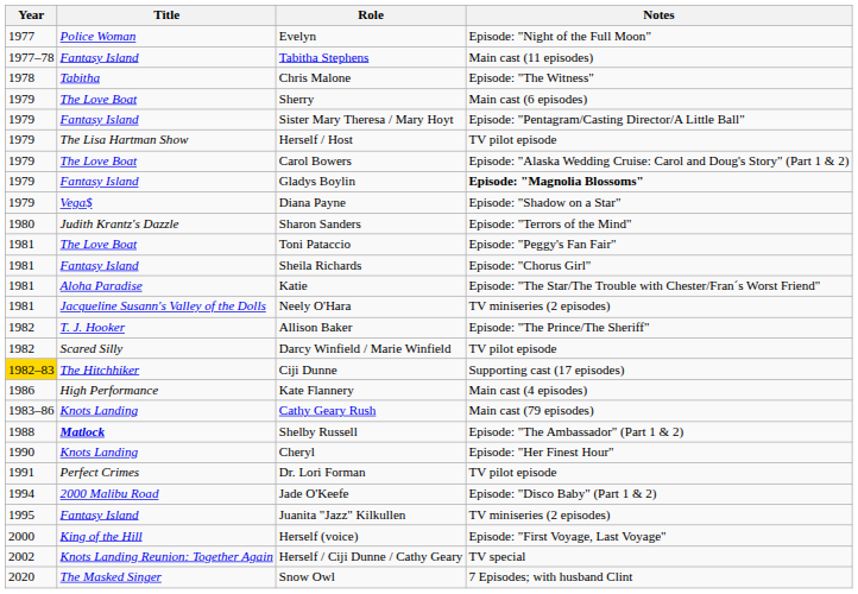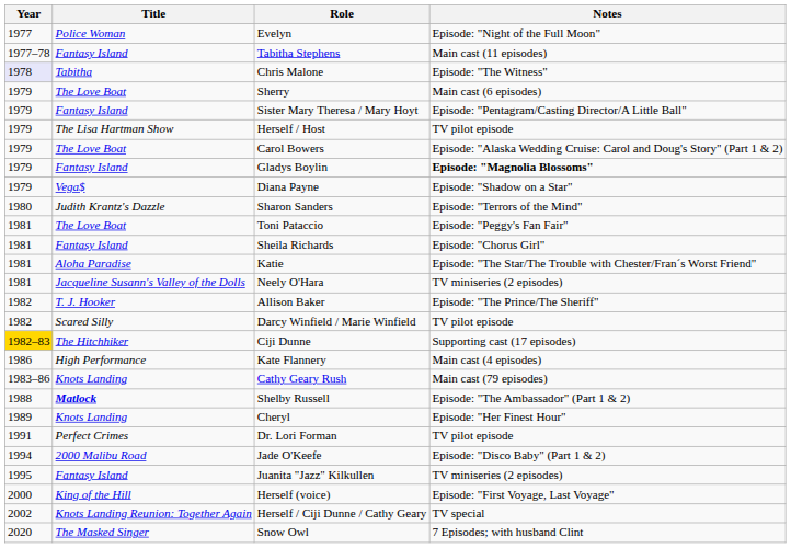 <table class="wikitable sortable">
 <tr>
 <th>Year</th>
 <th>Title</th>
 <th>Role</th>
 <th>Notes</th>
 </tr>
 <tr>
 <td>1977</td>
 <td><em><a href='#'>Police Woman</a></em></td>
 <td>Evelyn</td>
 <td>Episode: "Night of the Full Moon"</td>
 </tr>
 <tr>
 <td>1977–78</td>
 <td><em><a href='#'>Fantasy Island</a></em></td>
 <td><a href='#'>Tabitha Stephens</a></td>
 <td>Main cast (11 episodes)</td>
 </tr>
 <tr>
-<td>1978</td>
+<td style="background: lavender;">1978</td>
 <td><em><a href='#'>Tabitha</a></em></td>
 <td>Chris Malone</td>
 <td>Episode: "The Witness"</td>
 </tr>
 <tr>
 <td>1979</td>
 <td><em><a href='#'>The Love Boat</a></em></td>
 <td>Sherry</td>
 <td>Main cast (6 episodes)</td>
 </tr>
 <tr>
 <td>1979</td>
 <td><em><a href='#'>Fantasy Island</a></em></td>
 <td>Sister Mary Theresa / Mary Hoyt</td>
 <td>Episode: "Pentagram/Casting Director/A Little Ball"</td>
 </tr>
 <tr>
 <td>1979</td>
 <td><em>The Lisa Hartman Show</em></td>
 <td>Herself / Host</td>
 <td>TV pilot episode</td>
 </tr>
 <tr>
 <td>1979</td>
 <td><em><a href='#'>The Love Boat</a></em></td>
 <td>Carol Bowers</td>
 <td>Episode: "Alaska Wedding Cruise: Carol and Doug's Story" (Part 1 & 2)</td>
 </tr>
 <tr>
 <td>1979</td>
 <td><em><a href='#'>Fantasy Island</a></em></td>
 <td>Gladys Boylin</td>
 <td><strong>Episode: "Magnolia Blossoms"</strong></td>
 </tr>
 <tr>
 <td>1979</td>
 <td><em><a href='#'>Vega$</a></em></td>
 <td>Diana Payne</td>
 <td>Episode: "Shadow on a Star"</td>
 </tr>
 <tr>
 <td>1980</td>
 <td><em>Judith Krantz's Dazzle</em></td>
 <td>Sharon Sanders</td>
 <td>Episode: "Terrors of the Mind"</td>
 </tr>
 <tr>
 <td>1981</td>
 <td><em><a href='#'>The Love Boat</a></em></td>
 <td>Toni Pataccio</td>
 <td>Episode: "Peggy's Fan Fair"</td>
 </tr>
 <tr>
 <td>1981</td>
 <td><em><a href='#'>Fantasy Island</a></em></td>
 <td>Sheila Richards</td>
 <td>Episode: "Chorus Girl"</td>
 </tr>
 <tr>
 <td>1981</td>
 <td><em><a href='#'>Aloha Paradise</a></em></td>
 <td>Katie</td>
 <td>Episode: "The Star/The Trouble with Chester/Fran´s Worst Friend"</td>
 </tr>
 <tr>
 <td>1981</td>
 <td><em><a href='#'>Jacqueline Susann's Valley of the Dolls</a></em></td>
 <td>Neely O'Hara</td>
 <td>TV miniseries (2 episodes)</td>
 </tr>
 <tr>
 <td>1982</td>
 <td><em><a href='#'>T. J. Hooker</a></em></td>
 <td>Allison Baker</td>
 <td>Episode: "The Prince/The Sheriff"</td>
 </tr>
 <tr>
 <td>1982</td>
 <td><em>Scared Silly</em></td>
 <td>Darcy Winfield / Marie Winfield</td>
 <td>TV pilot episode</td>
 </tr>
 <tr>
 <td style="background: gold;">1982–83</td>
 <td><em><a href='#'>The Hitchhiker</a></em></td>
 <td>Ciji Dunne</td>
 <td>Supporting cast (17 episodes)</td>
 </tr>
 <tr>
 <td>1986</td>
 <td><em>High Performance</em></td>
 <td>Kate Flannery</td>
 <td>Main cast (4 episodes)</td>
 </tr>
 <tr>
 <td>1983–86</td>
 <td><em><a href='#'>Knots Landing</a></em></td>
 <td><a href='#'>Cathy Geary Rush</a></td>
 <td>Main cast (79 episodes)</td>
 </tr>
 <tr>
 <td>1988</td>
 <td><strong><em><a href='#'>Matlock</a></em></strong></td>
 <td>Shelby Russell</td>
 <td>Episode: "The Ambassador" (Part 1 & 2)</td>
 </tr>
 <tr>
-<td>1990</td>
+<td>1989</td>
 <td><em><a href='#'>Knots Landing</a></em></td>
 <td>Cheryl</td>
 <td>Episode: "Her Finest Hour"</td>
 </tr>
 <tr>
 <td>1991</td>
 <td><em>Perfect Crimes</em></td>
 <td>Dr. Lori Forman</td>
 <td>TV pilot episode</td>
 </tr>
 <tr>
 <td>1994</td>
 <td><em><a href='#'>2000 Malibu Road</a></em></td>
 <td>Jade O'Keefe</td>
 <td>Episode: "Disco Baby" (Part 1 & 2)</td>
 </tr>
 <tr>
 <td>1995</td>
 <td><em><a href='#'>Fantasy Island</a></em></td>
 <td>Juanita "Jazz" Kilkullen</td>
 <td>TV miniseries (2 episodes)</td>
 </tr>
 <tr>
 <td>2000</td>
 <td><em><a href='#'>King of the Hill</a></em></td>
 <td>Herself (voice)</td>
 <td>Episode: "First Voyage, Last Voyage"</td>
 </tr>
 <tr>
 <td>2002</td>
 <td><em><a href='#'>Knots Landing Reunion: Together Again</a></em></td>
 <td>Herself / Ciji Dunne / Cathy Geary</td>
 <td>TV special</td>
 </tr>
 <tr>
 <td>2020</td>
 <td><em><a href='#'>The Masked Singer</a></em></td>
 <td>Snow Owl</td>
 <td>7 Episodes; with husband Clint</td>
 </tr>
 </table>
